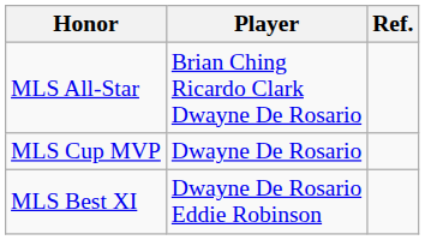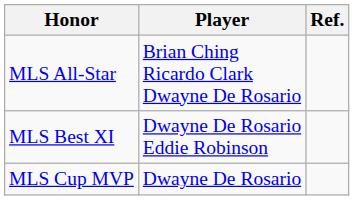 <table class="wikitable">
 <tr>
 <th>Honor</th>
 <th>Player</th>
 <th>Ref.</th>
 </tr>
 <tr>
 <td><a href='#'>MLS All-Star</a></td>
 <td> <a href='#'>Brian Ching</a><br> <a href='#'>Ricardo Clark</a><br> <a href='#'>Dwayne De Rosario</a></td>
 <td></td>
 </tr>
 <tr>
+<td><a href='#'>MLS Best XI</a></td>
+<td> <a href='#'>Dwayne De Rosario</a><br> <a href='#'>Eddie Robinson</a></td>
+<td></td>
+</tr>
+<tr>
 <td><a href='#'>MLS Cup MVP</a></td>
 <td> <a href='#'>Dwayne De Rosario</a></td>
 <td></td>
 </tr>
-<tr>
-<td><a href='#'>MLS Best XI</a></td>
-<td> <a href='#'>Dwayne De Rosario</a><br> <a href='#'>Eddie Robinson</a></td>
-<td></td>
-</tr>
 </table>
